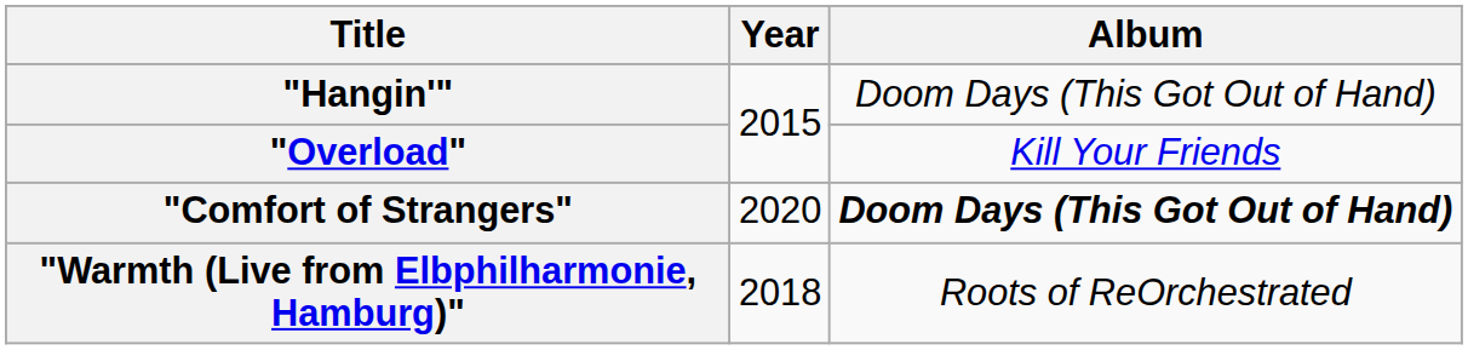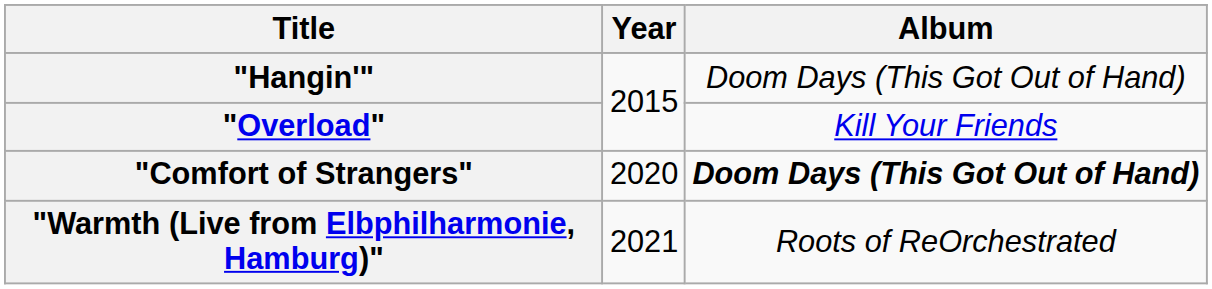 <table class="wikitable plainrowheaders" style="text-align:center;">
 <tr>
 <th scope="col" style="width:19em;">Title</th>
 <th scope="col" style="width:1em;">Year</th>
 <th scope="col">Album</th>
 </tr>
 <tr>
 <th scope="row">"Hangin'"</th>
 <td rowspan="2">2015</td>
 <td><em>Doom Days (This Got Out of Hand)</em></td>
 </tr>
 <tr>
 <th scope="row">"<a href='#'>Overload</a>"</th>
 <td><em><a href='#'>Kill Your Friends</a></em></td>
 </tr>
 <tr>
 <th scope="row">"Comfort of Strangers"</th>
 <td>2020</td>
 <td><strong><em>Doom Days (This Got Out of Hand)</em></strong></td>
 </tr>
 <tr>
 <th scope="row">"Warmth (Live from <a href='#'>Elbphilharmonie</a>, <a href='#'>Hamburg</a>)"</th>
-<td>2018</td>
+<td>2021</td>
 <td><em>Roots of ReOrchestrated</em></td>
 </tr>
 </table>
